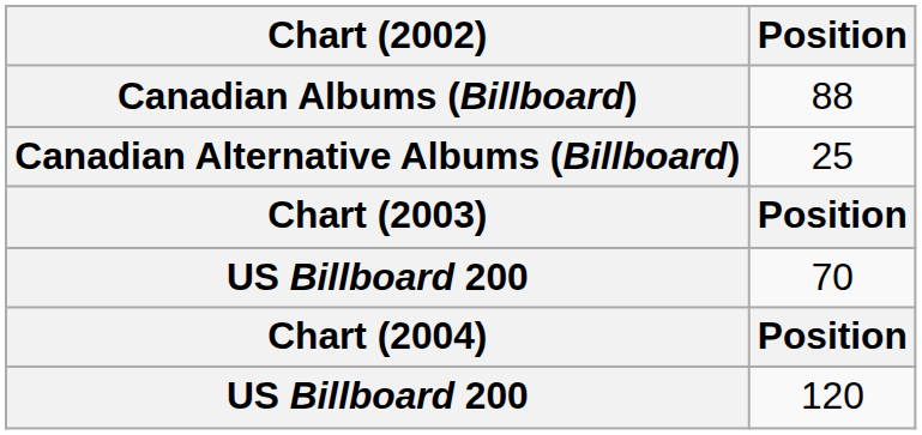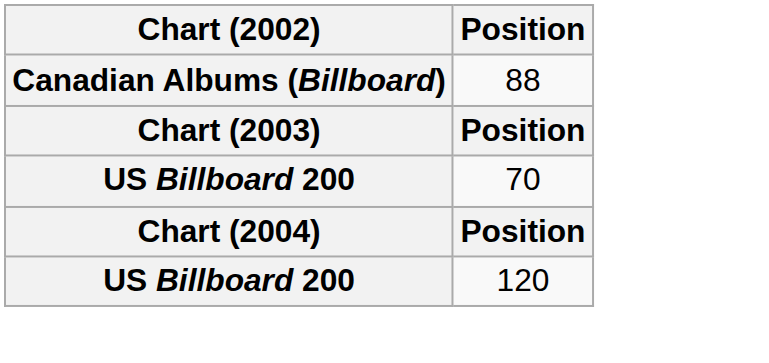 <table class="wikitable plainrowheaders" style="text-align:center">
 <tr>
 <th>Chart (2002)</th>
 <th>Position</th>
 </tr>
 <tr>
 <th scope="row">Canadian Albums (<em>Billboard</em>)</th>
 <td>88</td>
-</tr>
-<tr>
-<th scope="row">Canadian Alternative Albums (<em>Billboard</em>)</th>
-<td>25</td>
 </tr>
 <tr>
 <th scope="col">Chart (2003)</th>
 <th scope="col">Position</th>
 </tr>
 <tr>
 <th scope="row">US <em>Billboard</em> 200</th>
 <td>70</td>
 </tr>
 <tr>
 <th scope="col">Chart (2004)</th>
 <th scope="col">Position</th>
 </tr>
 <tr>
 <th scope="row">US <em>Billboard</em> 200</th>
 <td>120</td>
 </tr>
 </table>
